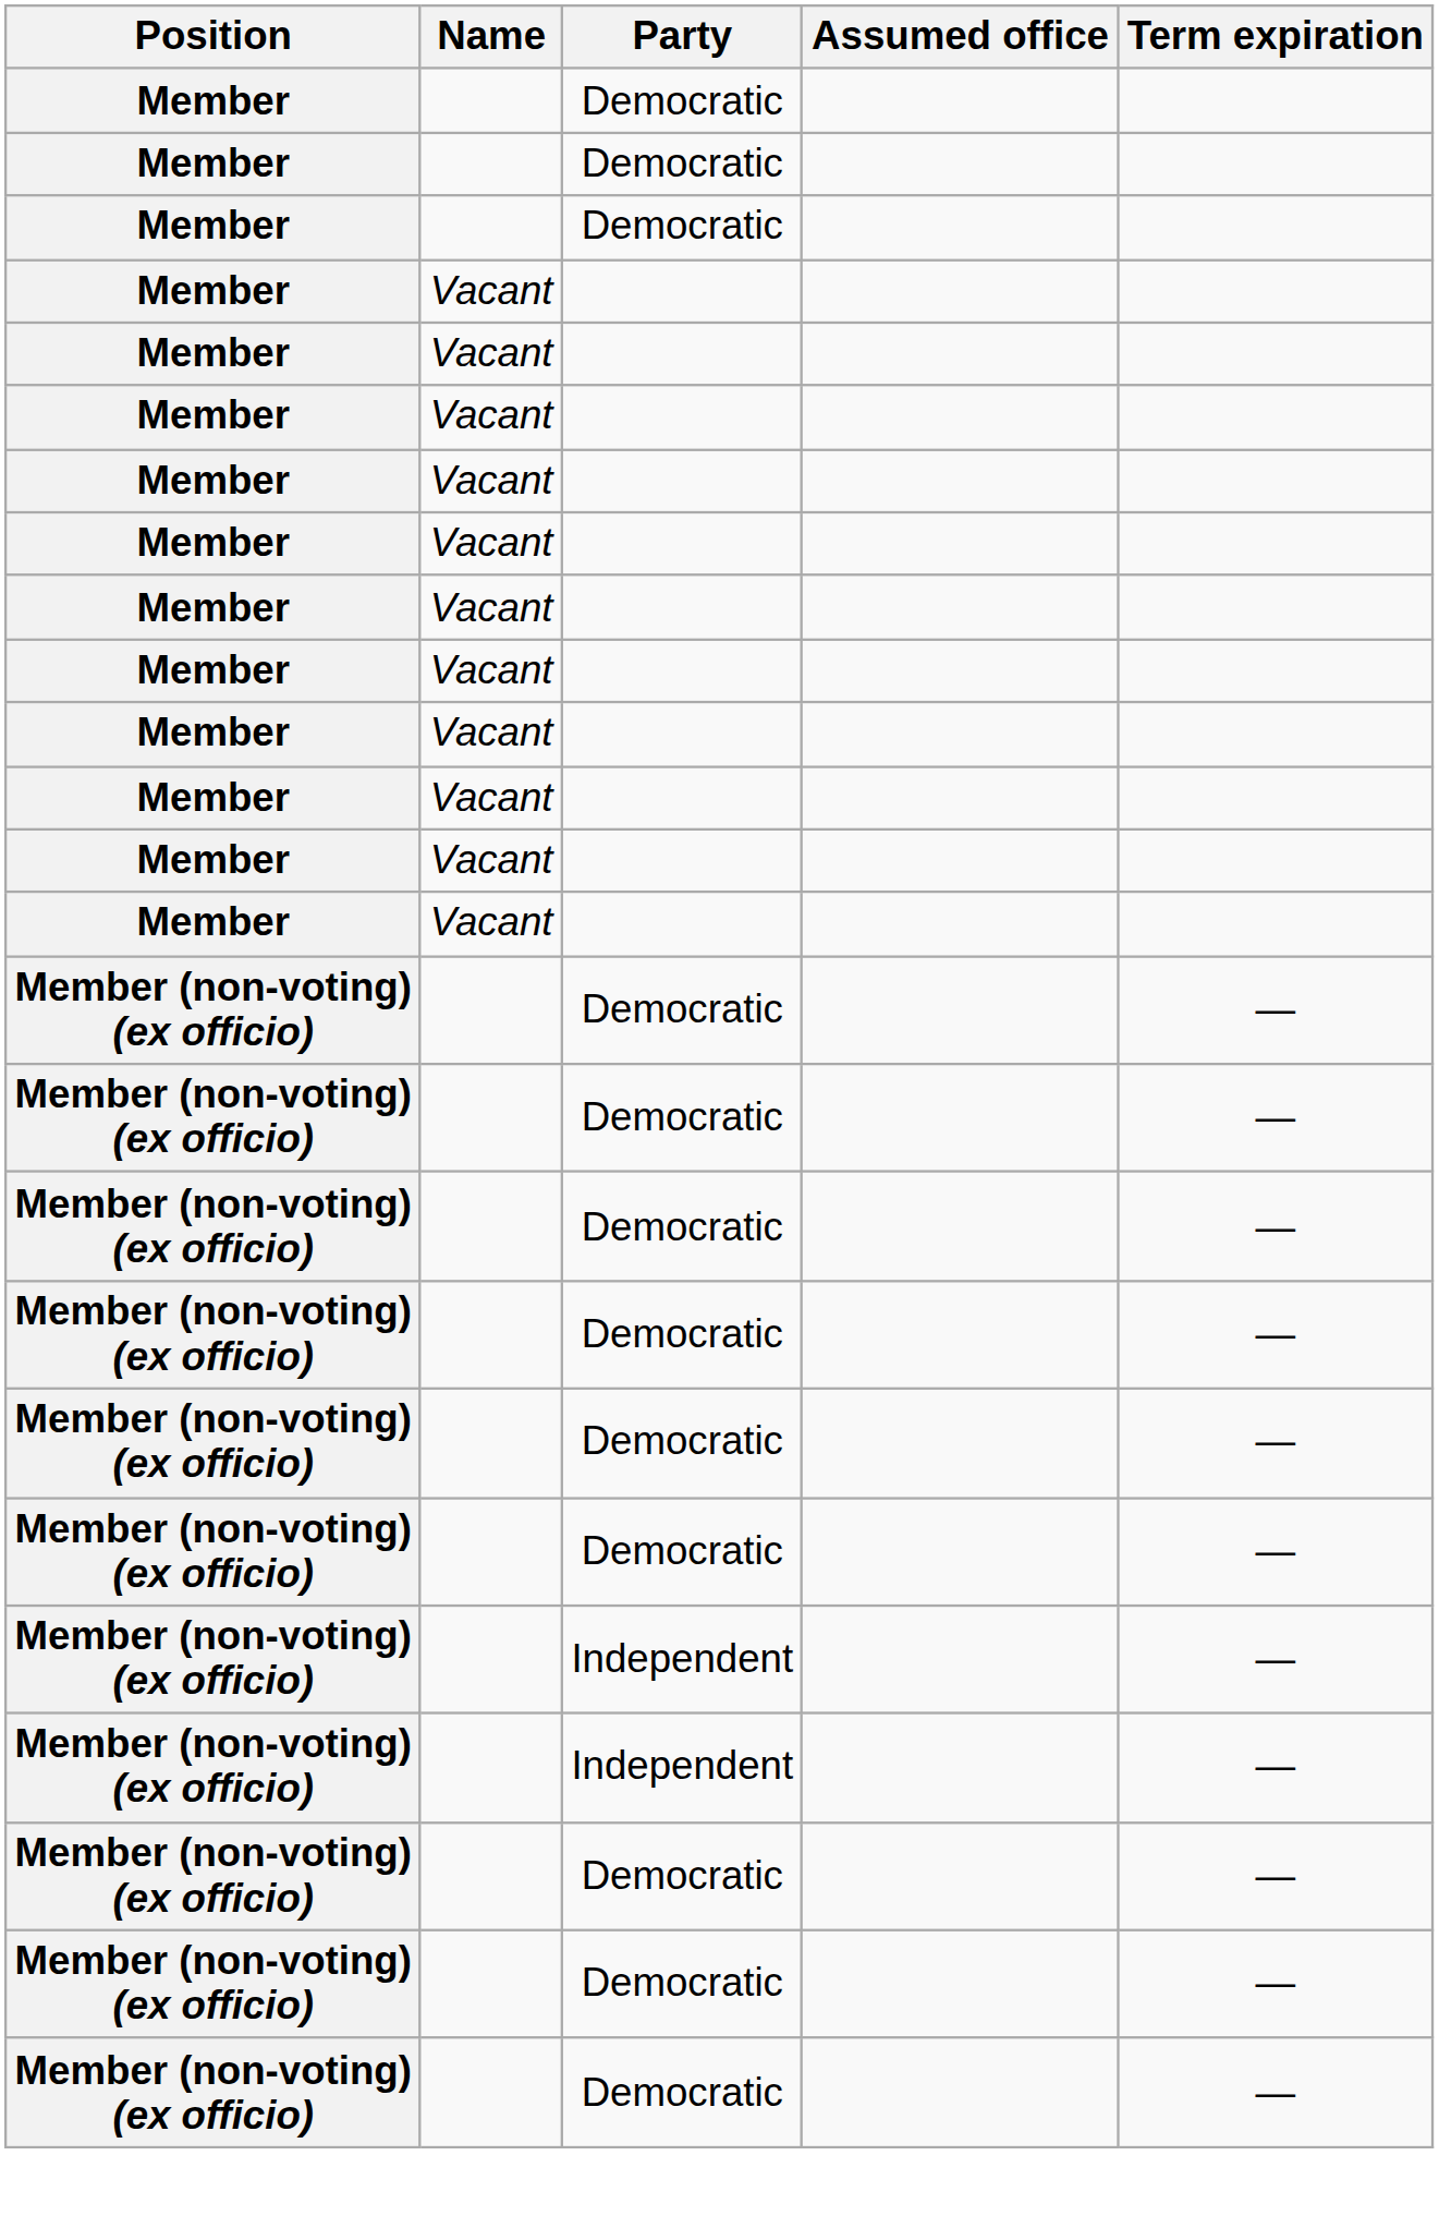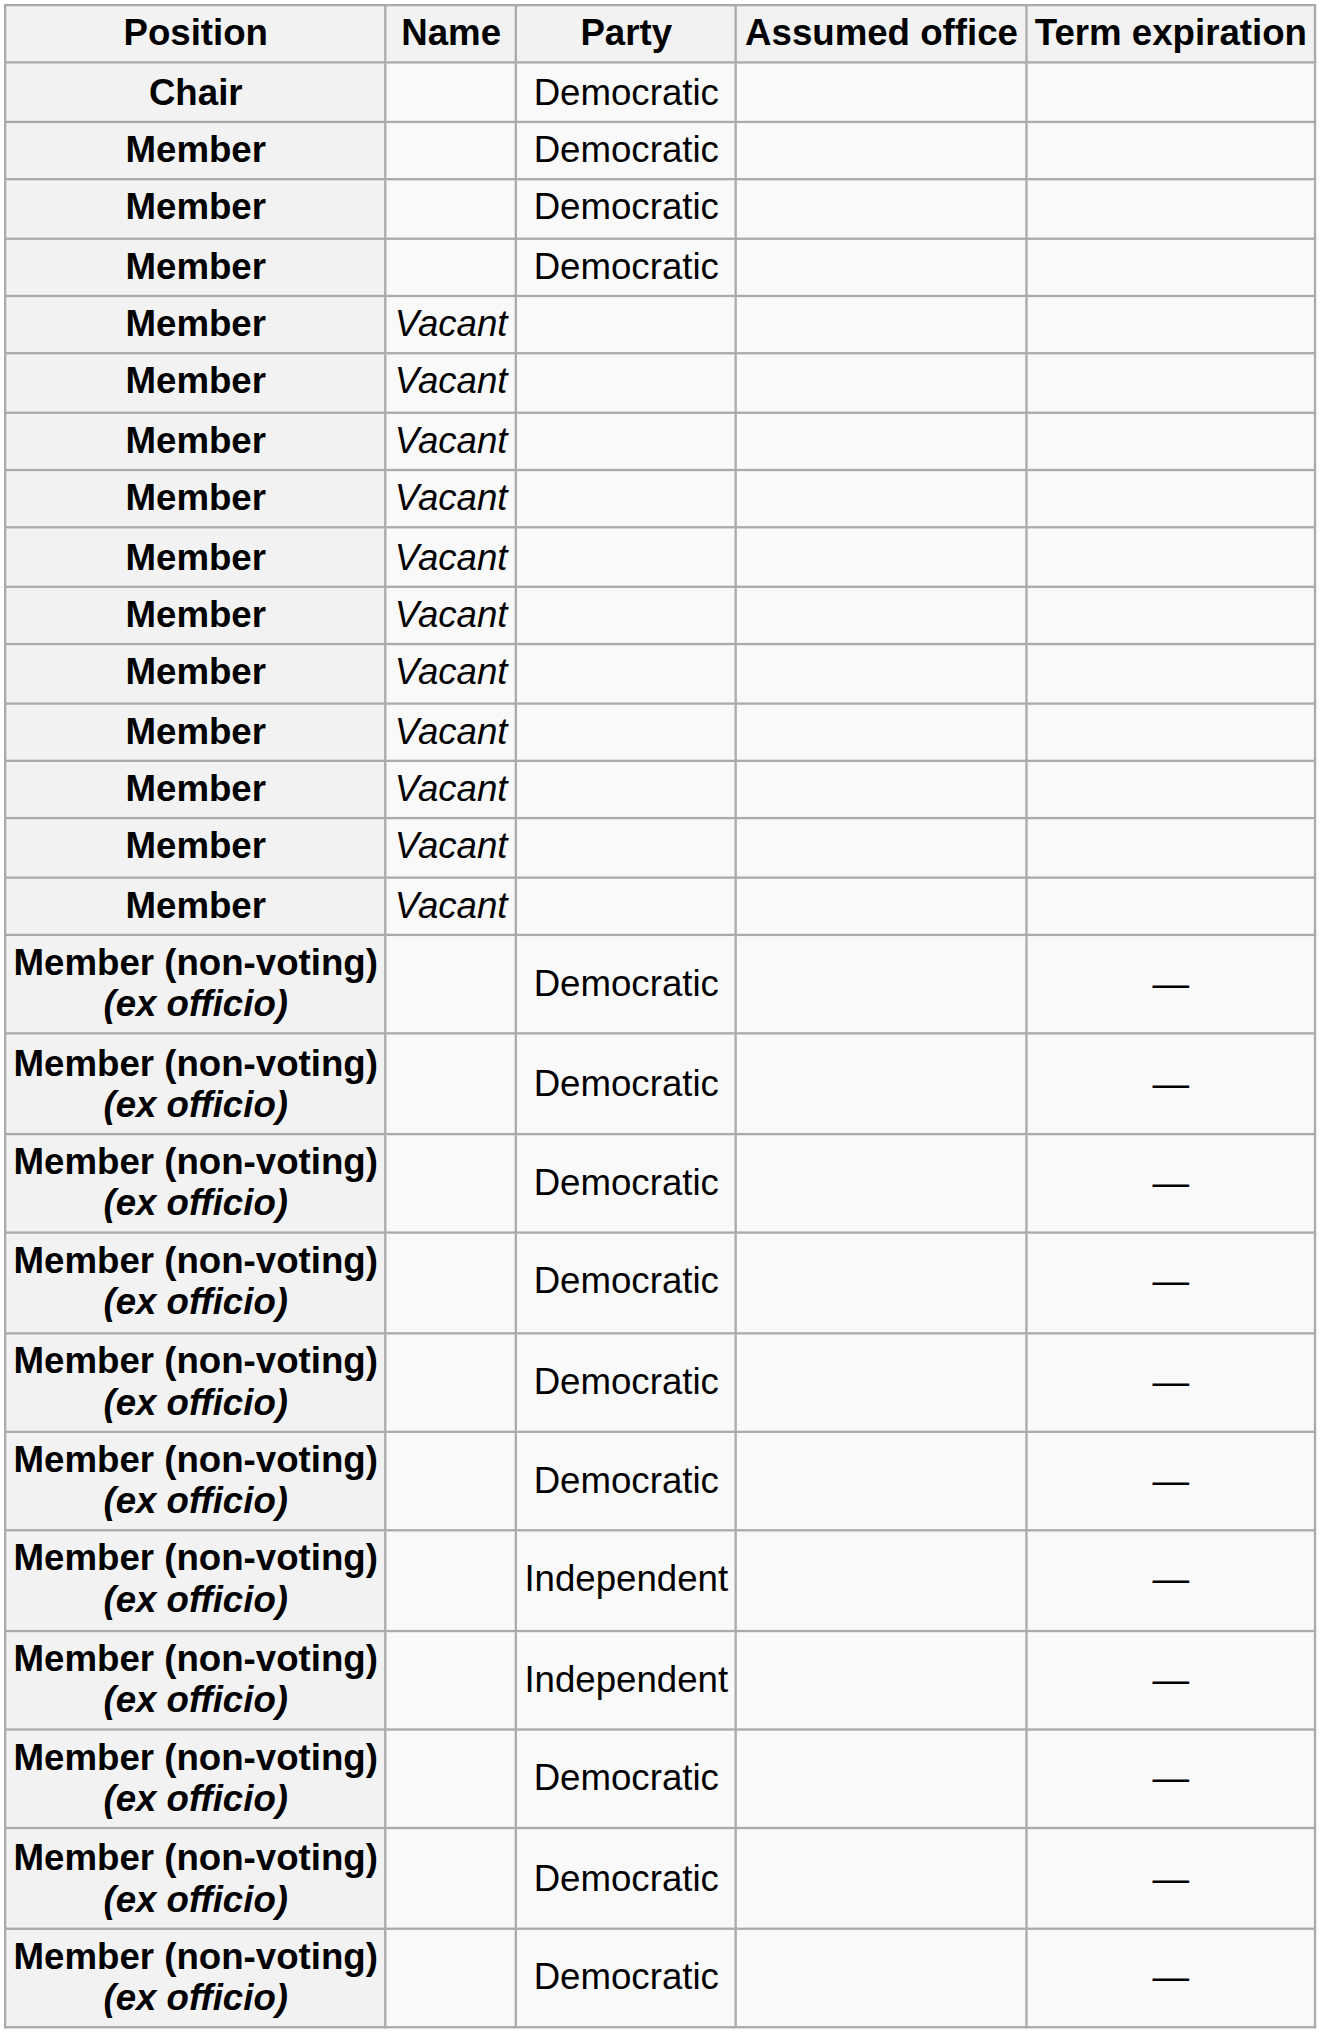 <table class="wikitable sortable" style="text-align:center">
 <tr>
 <th>Position</th>
 <th>Name</th>
 <th>Party</th>
 <th>Assumed office</th>
 <th>Term expiration</th>
+</tr>
+<tr>
+<th>Chair</th>
+<td></td>
+<td>Democratic</td>
+<td></td>
+<td></td>
 </tr>
 <tr>
 <th>Member</th>
 <td></td>
 <td>Democratic</td>
 <td></td>
 <td></td>
 </tr>
 <tr>
 <th>Member</th>
 <td></td>
 <td>Democratic</td>
 <td></td>
 <td></td>
 </tr>
 <tr>
 <th>Member</th>
 <td></td>
 <td>Democratic</td>
 <td></td>
 <td></td>
 </tr>
 <tr>
 <th>Member</th>
 <td><em>Vacant</em></td>
 <td></td>
 <td></td>
 <td></td>
 </tr>
 <tr>
 <th>Member</th>
 <td><em>Vacant</em></td>
 <td></td>
 <td></td>
 <td></td>
 </tr>
 <tr>
 <th>Member</th>
 <td><em>Vacant</em></td>
 <td></td>
 <td></td>
 <td></td>
 </tr>
 <tr>
 <th>Member</th>
 <td><em>Vacant</em></td>
 <td></td>
 <td></td>
 <td></td>
 </tr>
 <tr>
 <th>Member</th>
 <td><em>Vacant</em></td>
 <td></td>
 <td></td>
 <td></td>
 </tr>
 <tr>
 <th>Member</th>
 <td><em>Vacant</em></td>
 <td></td>
 <td></td>
 <td></td>
 </tr>
 <tr>
 <th>Member</th>
 <td><em>Vacant</em></td>
 <td></td>
 <td></td>
 <td></td>
 </tr>
 <tr>
 <th>Member</th>
 <td><em>Vacant</em></td>
 <td></td>
 <td></td>
 <td></td>
 </tr>
 <tr>
 <th>Member</th>
 <td><em>Vacant</em></td>
 <td></td>
 <td></td>
 <td></td>
 </tr>
 <tr>
 <th>Member</th>
 <td><em>Vacant</em></td>
 <td></td>
 <td></td>
 <td></td>
 </tr>
 <tr>
 <th>Member</th>
 <td><em>Vacant</em></td>
 <td></td>
 <td></td>
 <td></td>
 </tr>
 <tr>
 <th>Member (non-voting)<br><em>(ex officio)</em></th>
 <td></td>
 <td>Democratic</td>
 <td></td>
 <td>—</td>
 </tr>
 <tr>
 <th>Member (non-voting)<br><em>(ex officio)</em></th>
 <td></td>
 <td>Democratic</td>
 <td></td>
 <td>—</td>
 </tr>
 <tr>
 <th>Member (non-voting)<br><em>(ex officio)</em></th>
 <td> </td>
 <td>Democratic</td>
 <td></td>
 <td>—</td>
 </tr>
 <tr>
 <th>Member (non-voting)<br><em>(ex officio)</em></th>
 <td></td>
 <td>Democratic</td>
 <td></td>
 <td>—</td>
 </tr>
 <tr>
 <th>Member (non-voting)<br><em>(ex officio)</em></th>
 <td></td>
 <td>Democratic</td>
 <td></td>
 <td>—</td>
 </tr>
 <tr>
 <th>Member (non-voting)<br><em>(ex officio)</em></th>
 <td> </td>
 <td>Democratic</td>
 <td></td>
 <td>—</td>
 </tr>
 <tr>
 <th>Member (non-voting)<br><em>(ex officio)</em></th>
 <td></td>
 <td>Independent</td>
 <td></td>
 <td>—</td>
 </tr>
 <tr>
 <th>Member (non-voting)<br><em>(ex officio)</em></th>
 <td></td>
 <td>Independent</td>
 <td></td>
 <td>—</td>
 </tr>
 <tr>
 <th>Member (non-voting)<br><em>(ex officio)</em></th>
 <td></td>
 <td>Democratic</td>
 <td></td>
 <td>—</td>
 </tr>
 <tr>
 <th>Member (non-voting)<br><em>(ex officio)</em></th>
 <td></td>
 <td>Democratic</td>
 <td></td>
 <td>—</td>
 </tr>
 <tr>
 <th>Member (non-voting)<br><em>(ex officio)</em></th>
 <td></td>
 <td>Democratic</td>
 <td></td>
 <td>—</td>
 </tr>
 </table>
